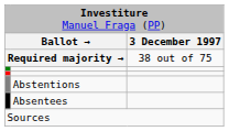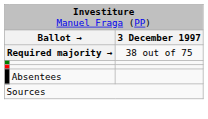 <table class="wikitable" style="text-align:center;">
 <tr>
 <td colspan="3" align="center" bgcolor="#C0C0C0"><strong>Investiture</strong><br><a href='#'>Manuel Fraga</a> (<a href='#'>PP</a>)</td>
 </tr>
 <tr>
 <th colspan="2" width="150px">Ballot →</th>
 <th>3 December 1997</th>
 </tr>
 <tr>
 <th colspan="2">Required majority →</th>
 <td>38 out of 75 </td>
 </tr>
 <tr>
 <th width="1px" style="background:green;"></th>
 <td align="left"></td>
 <td></td>
 </tr>
 <tr>
 <th style="color:inherit;background:red;"></th>
 <td align="left"></td>
 <td></td>
 </tr>
 <tr>
-<th style="color:inherit;background:gray;"></th>
-<td align="left"><span>Abstentions</span></td>
-<td></td>
-</tr>
-<tr>
 <th style="color:inherit;background:black;"></th>
 <td align="left"><span>Absentees</span></td>
 <td></td>
 </tr>
 <tr>
 <td align="left" colspan="3">Sources</td>
 </tr>
 </table>
